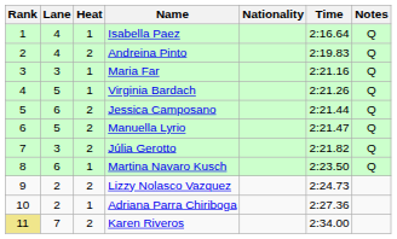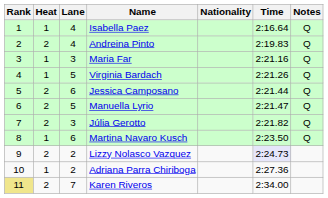 <table class="wikitable sortable" style="text-align:center">
 <tr>
 <th>Rank</th>
+<th>Heat</th>
 <th>Lane</th>
-<th>Heat</th>
 <th>Name</th>
 <th>Nationality</th>
 <th>Time</th>
 <th>Notes</th>
 </tr>
 <tr bgcolor=ccffcc>
 <td>1</td>
+<td>1</td>
 <td>4</td>
-<td>1</td>
 <td align=left><a href='#'>Isabella Paez</a></td>
 <td align=left></td>
 <td>2:16.64</td>
 <td>Q</td>
 </tr>
 <tr bgcolor=ccffcc>
 <td>2</td>
+<td>2</td>
 <td>4</td>
-<td>2</td>
 <td align=left><a href='#'>Andreina Pinto</a></td>
 <td align=left></td>
 <td>2:19.83</td>
 <td>Q</td>
 </tr>
 <tr bgcolor=ccffcc>
 <td>3</td>
+<td>1</td>
 <td>3</td>
-<td>1</td>
 <td align=left><a href='#'>Maria Far</a></td>
 <td align=left></td>
 <td>2:21.16</td>
 <td>Q</td>
 </tr>
 <tr bgcolor=ccffcc>
 <td>4</td>
+<td>1</td>
 <td>5</td>
-<td>1</td>
 <td align=left><a href='#'>Virginia Bardach</a></td>
 <td align=left></td>
 <td>2:21.26</td>
 <td>Q</td>
 </tr>
 <tr bgcolor=ccffcc>
 <td>5</td>
+<td>2</td>
 <td>6</td>
-<td>2</td>
 <td align=left><a href='#'>Jessica Camposano</a></td>
 <td align=left></td>
 <td>2:21.44</td>
 <td>Q</td>
 </tr>
 <tr bgcolor=ccffcc>
 <td>6</td>
+<td>2</td>
 <td>5</td>
-<td>2</td>
 <td align=left><a href='#'>Manuella Lyrio</a></td>
 <td align=left></td>
 <td>2:21.47</td>
 <td>Q</td>
 </tr>
 <tr bgcolor=ccffcc>
 <td>7</td>
+<td>2</td>
 <td>3</td>
-<td>2</td>
 <td align=left><a href='#'>Júlia Gerotto</a></td>
 <td align=left></td>
 <td>2:21.82</td>
 <td>Q</td>
 </tr>
 <tr bgcolor=ccffcc>
 <td>8</td>
+<td>1</td>
 <td>6</td>
-<td>1</td>
 <td align=left><a href='#'>Martina Navaro Kusch</a></td>
 <td align=left></td>
 <td>2:23.50</td>
 <td>Q</td>
 </tr>
 <tr>
 <td>9</td>
 <td>2</td>
 <td>2</td>
 <td align=left><a href='#'>Lizzy Nolasco Vazquez</a></td>
 <td align=left></td>
-<td>2:24.73</td>
+<td style="background: lavender;">2:24.73</td>
 <td></td>
 </tr>
 <tr>
 <td>10</td>
+<td>1</td>
 <td>2</td>
-<td>1</td>
 <td align=left><a href='#'>Adriana Parra Chiriboga</a></td>
 <td align=left></td>
 <td>2:27.36</td>
 <td></td>
 </tr>
 <tr>
 <td style="background: khaki;">11</td>
+<td>2</td>
 <td>7</td>
-<td>2</td>
 <td align=left><a href='#'>Karen Riveros</a></td>
 <td align=left></td>
 <td>2:34.00</td>
 <td></td>
 </tr>
 </table>
